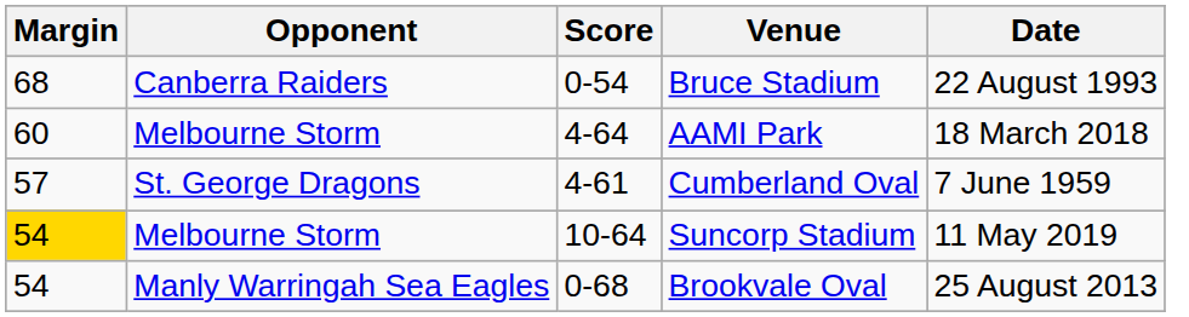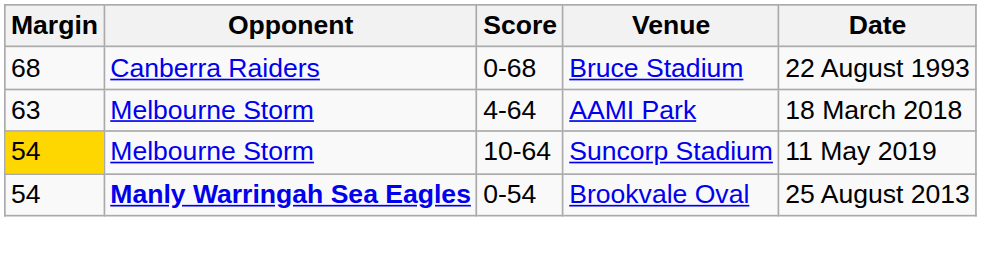 <table class="wikitable" style="text-align:left;">
 <tr>
 <th>Margin</th>
 <th>Opponent</th>
 <th>Score</th>
 <th>Venue</th>
 <th>Date</th>
 </tr>
 <tr>
 <td>68</td>
 <td><a href='#'>Canberra Raiders</a></td>
-<td>0-54</td>
+<td>0-68</td>
 <td><a href='#'>Bruce Stadium</a></td>
 <td>22 August 1993</td>
 </tr>
 <tr>
-<td>60</td>
+<td>63</td>
 <td><a href='#'>Melbourne Storm</a></td>
 <td>4-64</td>
 <td><a href='#'>AAMI Park</a></td>
 <td>18 March 2018</td>
-</tr>
-<tr>
-<td>57</td>
-<td><a href='#'>St. George Dragons</a></td>
-<td>4-61</td>
-<td><a href='#'>Cumberland Oval</a></td>
-<td>7 June 1959</td>
 </tr>
 <tr>
 <td style="background: gold;">54</td>
 <td><a href='#'>Melbourne Storm</a></td>
 <td>10-64</td>
 <td><a href='#'>Suncorp Stadium</a></td>
 <td>11 May 2019</td>
 </tr>
 <tr>
 <td>54</td>
-<td><a href='#'>Manly Warringah Sea Eagles</a></td>
-<td>0-68</td>
+<td><strong><a href='#'>Manly Warringah Sea Eagles</a></strong></td>
+<td>0-54</td>
 <td><a href='#'>Brookvale Oval</a></td>
 <td>25 August 2013</td>
 </tr>
 </table>
